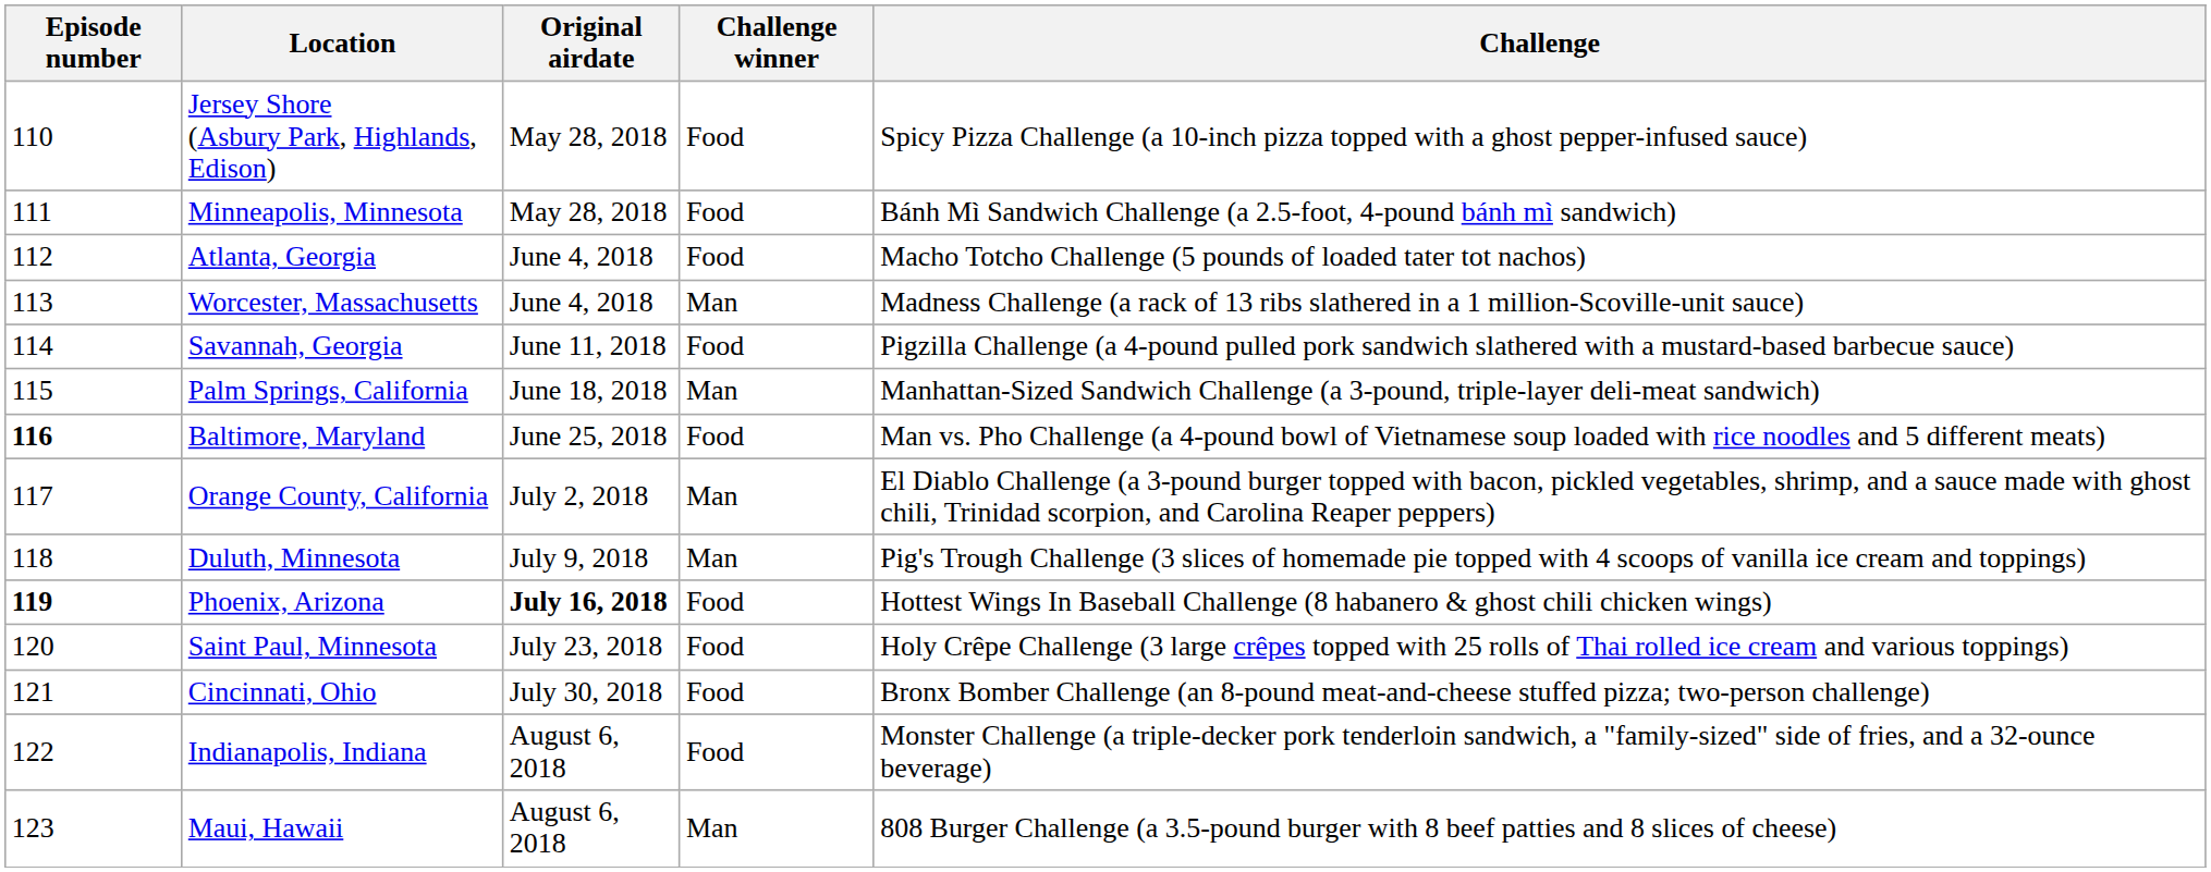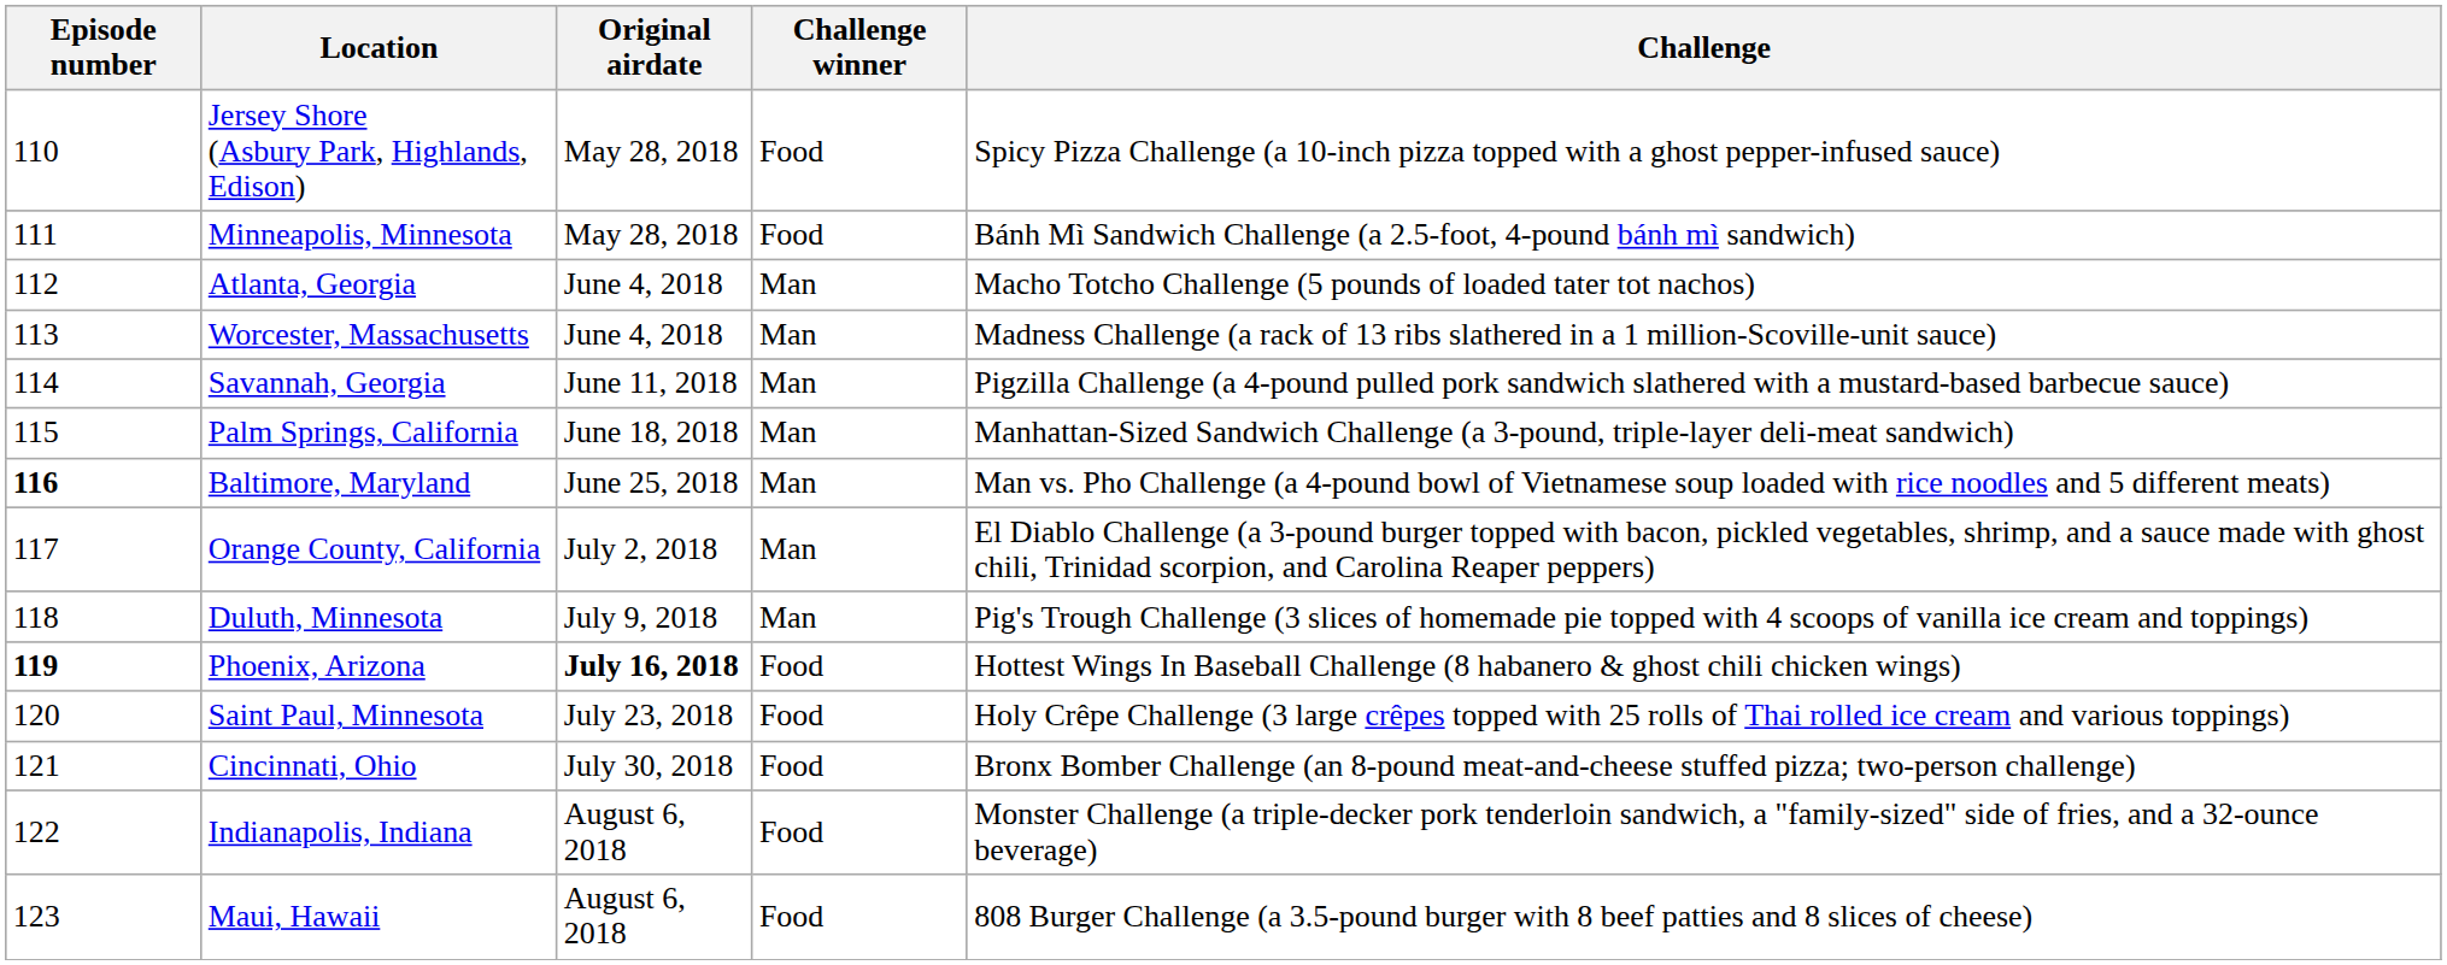 <table class="wikitable sortable" border="2" style="background: White;">
 <tr>
 <th>Episode number</th>
 <th>Location</th>
 <th>Original airdate</th>
 <th>Challenge winner</th>
 <th>Challenge</th>
 </tr>
 <tr>
 <td>110</td>
 <td><a href='#'>Jersey Shore</a> <br>(<a href='#'>Asbury Park</a>, <a href='#'>Highlands</a>, <a href='#'>Edison</a>)</td>
 <td>May 28, 2018</td>
 <td>Food</td>
 <td>Spicy Pizza Challenge (a 10-inch pizza topped with a ghost pepper-infused sauce)</td>
 </tr>
 <tr>
 <td>111</td>
 <td><a href='#'>Minneapolis, Minnesota</a></td>
 <td>May 28, 2018</td>
 <td>Food</td>
 <td>Bánh Mì Sandwich Challenge (a 2.5-foot, 4-pound <a href='#'>bánh mì</a> sandwich)</td>
 </tr>
 <tr>
 <td>112</td>
 <td><a href='#'>Atlanta, Georgia</a></td>
 <td>June 4, 2018</td>
-<td>Food</td>
+<td>Man</td>
 <td>Macho Totcho Challenge (5 pounds of loaded tater tot nachos)</td>
 </tr>
 <tr>
 <td>113</td>
 <td><a href='#'>Worcester, Massachusetts</a></td>
 <td>June 4, 2018</td>
 <td>Man</td>
 <td>Madness Challenge (a rack of 13 ribs slathered in a 1 million-Scoville-unit sauce)</td>
 </tr>
 <tr>
 <td>114</td>
 <td><a href='#'>Savannah, Georgia</a></td>
 <td>June 11, 2018</td>
-<td>Food</td>
+<td>Man</td>
 <td>Pigzilla Challenge (a 4-pound pulled pork sandwich slathered with a mustard-based barbecue sauce)</td>
 </tr>
 <tr>
 <td>115</td>
 <td><a href='#'>Palm Springs, California</a></td>
 <td>June 18, 2018</td>
 <td>Man</td>
 <td>Manhattan-Sized Sandwich Challenge (a 3-pound, triple-layer deli-meat sandwich)</td>
 </tr>
 <tr>
 <td><strong>116</strong></td>
 <td><a href='#'>Baltimore, Maryland</a></td>
 <td>June 25, 2018</td>
-<td>Food</td>
+<td>Man</td>
 <td>Man vs. Pho Challenge (a 4-pound bowl of Vietnamese soup loaded with <a href='#'>rice noodles</a> and 5 different meats)</td>
 </tr>
 <tr>
 <td>117</td>
 <td><a href='#'>Orange County, California</a></td>
 <td>July 2, 2018</td>
 <td>Man</td>
 <td>El Diablo Challenge (a 3-pound burger topped with bacon, pickled vegetables, shrimp, and a sauce made with ghost chili, Trinidad scorpion, and Carolina Reaper peppers)</td>
 </tr>
 <tr>
 <td>118</td>
 <td><a href='#'>Duluth, Minnesota</a></td>
 <td>July 9, 2018</td>
 <td>Man</td>
 <td>Pig's Trough Challenge (3 slices of homemade pie topped with 4 scoops of vanilla ice cream and toppings)</td>
 </tr>
 <tr>
 <td><strong>119</strong></td>
 <td><a href='#'>Phoenix, Arizona</a></td>
 <td><strong>July 16, 2018</strong></td>
 <td>Food</td>
 <td>Hottest Wings In Baseball Challenge (8 habanero & ghost chili chicken wings)</td>
 </tr>
 <tr>
 <td>120</td>
 <td><a href='#'>Saint Paul, Minnesota</a></td>
 <td>July 23, 2018</td>
 <td>Food</td>
 <td>Holy Crêpe Challenge (3 large <a href='#'>crêpes</a> topped with 25 rolls of <a href='#'>Thai rolled ice cream</a> and various toppings)</td>
 </tr>
 <tr>
 <td>121</td>
 <td><a href='#'>Cincinnati, Ohio</a></td>
 <td>July 30, 2018</td>
 <td>Food</td>
 <td>Bronx Bomber Challenge (an 8-pound meat-and-cheese stuffed pizza; two-person challenge)</td>
 </tr>
 <tr>
 <td>122</td>
 <td><a href='#'>Indianapolis, Indiana</a></td>
 <td>August 6, 2018</td>
 <td>Food</td>
 <td>Monster Challenge (a triple-decker pork tenderloin sandwich, a "family-sized" side of fries, and a 32-ounce beverage)</td>
 </tr>
 <tr>
 <td>123</td>
 <td><a href='#'>Maui, Hawaii</a></td>
 <td>August 6, 2018</td>
-<td>Man</td>
+<td>Food</td>
 <td>808 Burger Challenge (a 3.5-pound burger with 8 beef patties and 8 slices of cheese)</td>
 </tr>
 <tr>
 </tr>
 </table>
